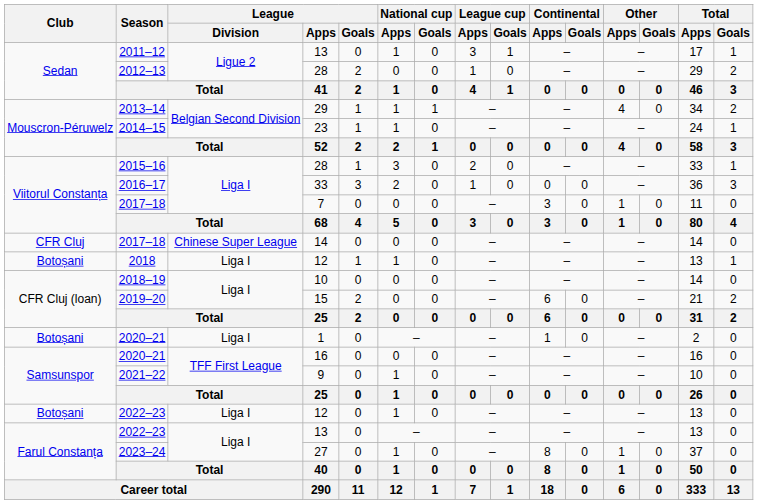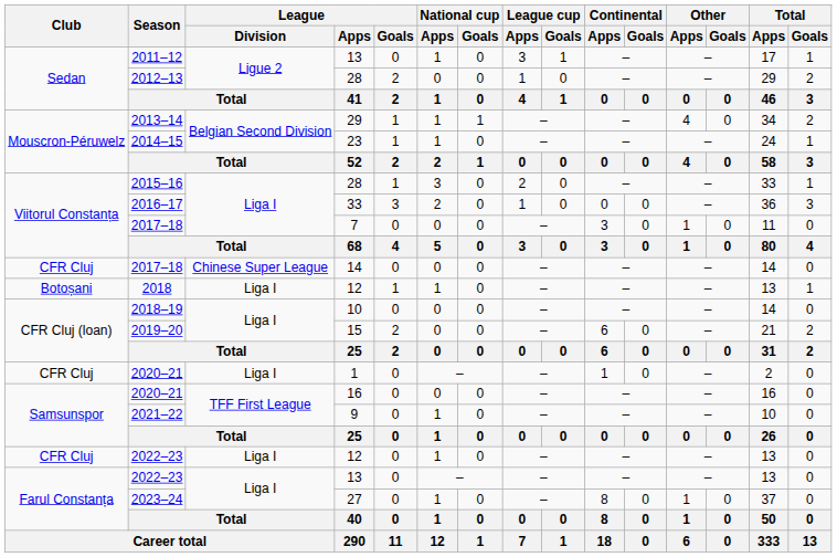 <table class="wikitable" style="text-align:center">
 <tr>
 <th rowspan="2">Club</th>
 <th rowspan="2">Season</th>
 <th colspan="3">League</th>
 <th colspan="2">National cup</th>
 <th colspan="2">League cup</th>
 <th colspan="2">Continental</th>
 <th colspan="2">Other</th>
 <th colspan="3">Total</th>
 </tr>
 <tr>
 <th>Division</th>
 <th>Apps</th>
 <th>Goals</th>
 <th>Apps</th>
 <th>Goals</th>
 <th>Apps</th>
 <th>Goals</th>
 <th>Apps</th>
 <th>Goals</th>
 <th>Apps</th>
 <th>Goals</th>
 <th>Apps</th>
 <th>Goals</th>
 </tr>
 <tr>
 <td rowspan="3"><a href='#'>Sedan</a></td>
 <td><a href='#'>2011–12</a></td>
 <td rowspan="2"><a href='#'>Ligue 2</a></td>
 <td>13</td>
 <td>0</td>
 <td>1</td>
 <td>0</td>
 <td>3</td>
 <td>1</td>
 <td colspan="2">–</td>
 <td colspan="2">–</td>
 <td>17</td>
 <td>1</td>
 </tr>
 <tr>
 <td><a href='#'>2012–13</a></td>
 <td>28</td>
 <td>2</td>
 <td>0</td>
 <td>0</td>
 <td>1</td>
 <td>0</td>
 <td colspan="2">–</td>
 <td colspan="2">–</td>
 <td>29</td>
 <td>2</td>
 </tr>
 <tr>
 <th colspan="2">Total</th>
 <th>41</th>
 <th>2</th>
 <th>1</th>
 <th>0</th>
 <th>4</th>
 <th>1</th>
 <th>0</th>
 <th>0</th>
 <th>0</th>
 <th>0</th>
 <th>46</th>
 <th>3</th>
 </tr>
 <tr>
 <td rowspan="3"><a href='#'>Mouscron-Péruwelz</a></td>
 <td><a href='#'>2013–14</a></td>
 <td rowspan="2"><a href='#'>Belgian Second Division</a></td>
 <td>29</td>
 <td>1</td>
 <td>1</td>
 <td>1</td>
 <td colspan="2">–</td>
 <td colspan="2">–</td>
 <td>4</td>
 <td>0</td>
 <td>34</td>
 <td>2</td>
 </tr>
 <tr>
 <td><a href='#'>2014–15</a></td>
 <td>23</td>
 <td>1</td>
 <td>1</td>
 <td>0</td>
 <td colspan="2">–</td>
 <td colspan="2">–</td>
 <td colspan="2">–</td>
 <td>24</td>
 <td>1</td>
 </tr>
 <tr>
 <th colspan="2">Total</th>
 <th>52</th>
 <th>2</th>
 <th>2</th>
 <th>1</th>
 <th>0</th>
 <th>0</th>
 <th>0</th>
 <th>0</th>
 <th>4</th>
 <th>0</th>
 <th>58</th>
 <th>3</th>
 </tr>
 <tr>
 <td rowspan="4"><a href='#'>Viitorul Constanța</a></td>
 <td><a href='#'>2015–16</a></td>
 <td rowspan="3"><a href='#'>Liga I</a></td>
 <td>28</td>
 <td>1</td>
 <td>3</td>
 <td>0</td>
 <td>2</td>
 <td>0</td>
 <td colspan="2">–</td>
 <td colspan="2">–</td>
 <td>33</td>
 <td>1</td>
 </tr>
 <tr>
 <td><a href='#'>2016–17</a></td>
 <td>33</td>
 <td>3</td>
 <td>2</td>
 <td>0</td>
 <td>1</td>
 <td>0</td>
 <td>0</td>
 <td>0</td>
 <td colspan="2">–</td>
 <td>36</td>
 <td>3</td>
 </tr>
 <tr>
 <td><a href='#'>2017–18</a></td>
 <td>7</td>
 <td>0</td>
 <td>0</td>
 <td>0</td>
 <td colspan="2">–</td>
 <td>3</td>
 <td>0</td>
 <td>1</td>
 <td>0</td>
 <td>11</td>
 <td>0</td>
 </tr>
 <tr>
 <th colspan="2">Total</th>
 <th>68</th>
 <th>4</th>
 <th>5</th>
 <th>0</th>
 <th>3</th>
 <th>0</th>
 <th>3</th>
 <th>0</th>
 <th>1</th>
 <th>0</th>
 <th>80</th>
 <th>4</th>
 </tr>
 <tr>
 <td><a href='#'>CFR Cluj</a></td>
 <td><a href='#'>2017–18</a></td>
 <td rowspan="1"><a href='#'>Chinese Super League</a></td>
 <td>14</td>
 <td>0</td>
 <td>0</td>
 <td>0</td>
 <td colspan="2">–</td>
 <td colspan="2">–</td>
 <td colspan="2">–</td>
 <td>14</td>
 <td>0</td>
 </tr>
 <tr>
 <td><a href='#'>Botoșani</a></td>
 <td><a href='#'>2018</a></td>
 <td>Liga I</td>
 <td>12</td>
 <td>1</td>
 <td>1</td>
 <td>0</td>
 <td colspan="2">–</td>
 <td colspan="2">–</td>
 <td colspan="2">–</td>
 <td>13</td>
 <td>1</td>
 </tr>
 <tr>
 <td rowspan="3">CFR Cluj (loan)</td>
 <td><a href='#'>2018–19</a></td>
 <td rowspan="2">Liga I</td>
 <td>10</td>
 <td>0</td>
 <td>0</td>
 <td>0</td>
 <td colspan="2">–</td>
 <td colspan="2">–</td>
 <td colspan="2">–</td>
 <td>14</td>
 <td>0</td>
 </tr>
 <tr>
 <td><a href='#'>2019–20</a></td>
 <td>15</td>
 <td>2</td>
 <td>0</td>
 <td>0</td>
 <td colspan="2">–</td>
 <td>6</td>
 <td>0</td>
 <td colspan="2">–</td>
 <td>21</td>
 <td>2</td>
 </tr>
 <tr>
 <th colspan="2">Total</th>
 <th>25</th>
 <th>2</th>
 <th>0</th>
 <th>0</th>
 <th>0</th>
 <th>0</th>
 <th>6</th>
 <th>0</th>
 <th>0</th>
 <th>0</th>
 <th>31</th>
 <th>2</th>
 </tr>
 <tr>
-<td><a href='#'>Botoșani</a></td>
+<td>CFR Cluj</td>
 <td><a href='#'>2020–21</a></td>
 <td>Liga I</td>
 <td>1</td>
 <td>0</td>
 <td colspan="2">–</td>
 <td colspan="2">–</td>
 <td>1</td>
 <td>0</td>
 <td colspan="2">–</td>
 <td>2</td>
 <td>0</td>
 </tr>
 <tr>
 <td rowspan="3"><a href='#'>Samsunspor</a></td>
 <td><a href='#'>2020–21</a></td>
 <td rowspan="2"><a href='#'>TFF First League</a></td>
 <td>16</td>
 <td>0</td>
 <td>0</td>
 <td>0</td>
 <td colspan="2">–</td>
 <td colspan="2">–</td>
 <td colspan="2">–</td>
 <td>16</td>
 <td>0</td>
 </tr>
 <tr>
 <td><a href='#'>2021–22</a></td>
 <td>9</td>
 <td>0</td>
 <td>1</td>
 <td>0</td>
 <td colspan="2">–</td>
 <td colspan="2">–</td>
 <td colspan="2">–</td>
 <td>10</td>
 <td>0</td>
 </tr>
 <tr>
 <th colspan="2">Total</th>
 <th>25</th>
 <th>0</th>
 <th>1</th>
 <th>0</th>
 <th>0</th>
 <th>0</th>
 <th>0</th>
 <th>0</th>
 <th>0</th>
 <th>0</th>
 <th>26</th>
 <th>0</th>
 </tr>
 <tr>
-<td><a href='#'>Botoșani</a></td>
+<td><a href='#'>CFR Cluj</a></td>
 <td><a href='#'>2022–23</a></td>
 <td>Liga I</td>
 <td>12</td>
 <td>0</td>
 <td>1</td>
 <td>0</td>
 <td colspan="2">–</td>
 <td colspan="2">–</td>
 <td colspan="2">–</td>
 <td>13</td>
 <td>0</td>
 </tr>
 <tr>
 <td rowspan="3"><a href='#'>Farul Constanța</a></td>
 <td><a href='#'>2022–23</a></td>
 <td rowspan="2">Liga I</td>
 <td>13</td>
 <td>0</td>
 <td colspan="2">–</td>
 <td colspan="2">–</td>
 <td colspan="2">–</td>
 <td colspan="2">–</td>
 <td>13</td>
 <td>0</td>
 </tr>
 <tr>
 <td><a href='#'>2023–24</a></td>
 <td>27</td>
 <td>0</td>
 <td>1</td>
 <td>0</td>
 <td colspan="2">–</td>
 <td>8</td>
 <td>0</td>
 <td>1</td>
 <td>0</td>
 <td>37</td>
 <td>0</td>
 </tr>
 <tr>
 <th colspan="2">Total</th>
 <th>40</th>
 <th>0</th>
 <th>1</th>
 <th>0</th>
 <th>0</th>
 <th>0</th>
 <th>8</th>
 <th>0</th>
 <th>1</th>
 <th>0</th>
 <th>50</th>
 <th>0</th>
 </tr>
 <tr>
 <th colspan="3">Career total</th>
 <th>290</th>
 <th>11</th>
 <th>12</th>
 <th>1</th>
 <th>7</th>
 <th>1</th>
 <th>18</th>
 <th>0</th>
 <th>6</th>
 <th>0</th>
 <th>333</th>
 <th>13</th>
 </tr>
 </table>
